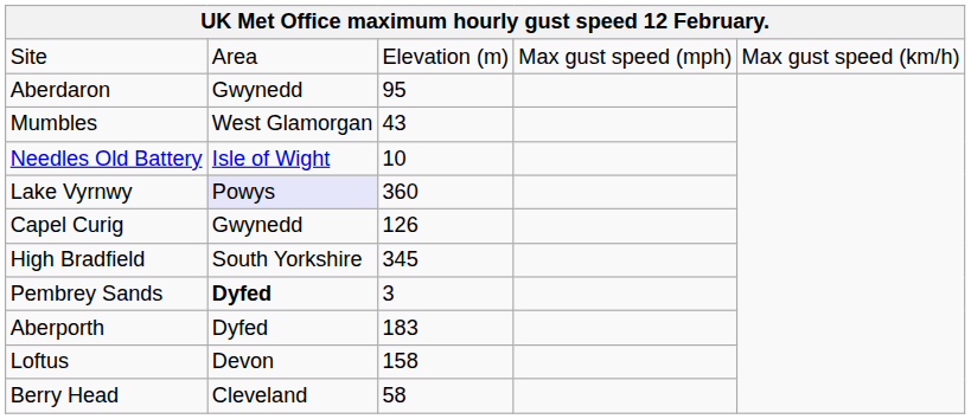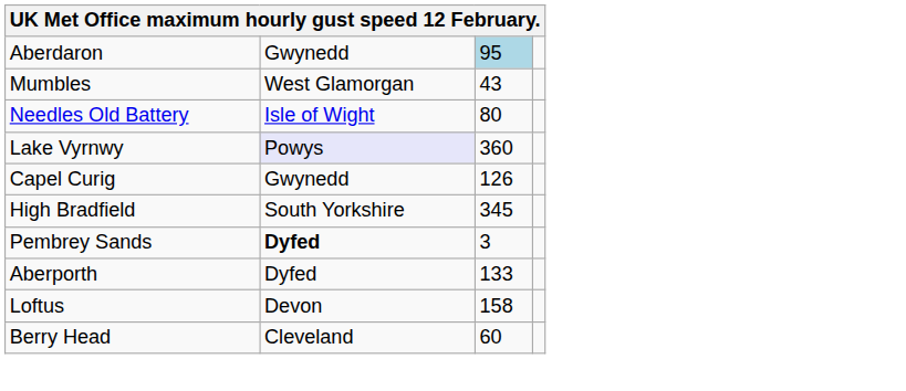 <table class="wikitable collapsible collapsed">
 <tr>
 <th colspan="5">UK Met Office maximum hourly gust speed 12 February.</th>
 </tr>
 <tr>
-<td colspan="1">Site</td>
-<td colspan="1">Area</td>
-<td colspan="1">Elevation (m)</td>
-<td colspan="1">Max gust speed (mph)</td>
-<td colspan="1">Max gust speed (km/h)</td>
-</tr>
-<tr>
 <td>Aberdaron</td>
 <td>Gwynedd</td>
-<td>95</td>
+<td style="background: lightblue;">95</td>
 <td></td>
 </tr>
 <tr>
 <td>Mumbles</td>
 <td>West Glamorgan</td>
 <td>43</td>
 <td></td>
 </tr>
 <tr>
 <td><a href='#'>Needles Old Battery</a></td>
 <td><a href='#'>Isle of Wight</a></td>
-<td>10</td>
+<td>80</td>
 <td></td>
 </tr>
 <tr>
 <td>Lake Vyrnwy</td>
 <td style="background: lavender;">Powys</td>
 <td>360</td>
 <td></td>
 </tr>
 <tr>
 <td>Capel Curig</td>
 <td>Gwynedd</td>
 <td>126</td>
 <td></td>
 </tr>
 <tr>
 <td>High Bradfield</td>
 <td>South Yorkshire</td>
 <td>345</td>
 <td></td>
 </tr>
 <tr>
 <td>Pembrey Sands</td>
 <td><strong>Dyfed</strong></td>
 <td>3</td>
 <td></td>
 </tr>
 <tr>
 <td>Aberporth</td>
 <td>Dyfed</td>
-<td>183</td>
+<td>133</td>
 <td></td>
 </tr>
 <tr>
 <td>Loftus</td>
 <td>Devon</td>
 <td>158</td>
 <td></td>
 </tr>
 <tr>
 <td>Berry Head</td>
 <td>Cleveland</td>
-<td>58</td>
+<td>60</td>
 <td></td>
 </tr>
 </table>
